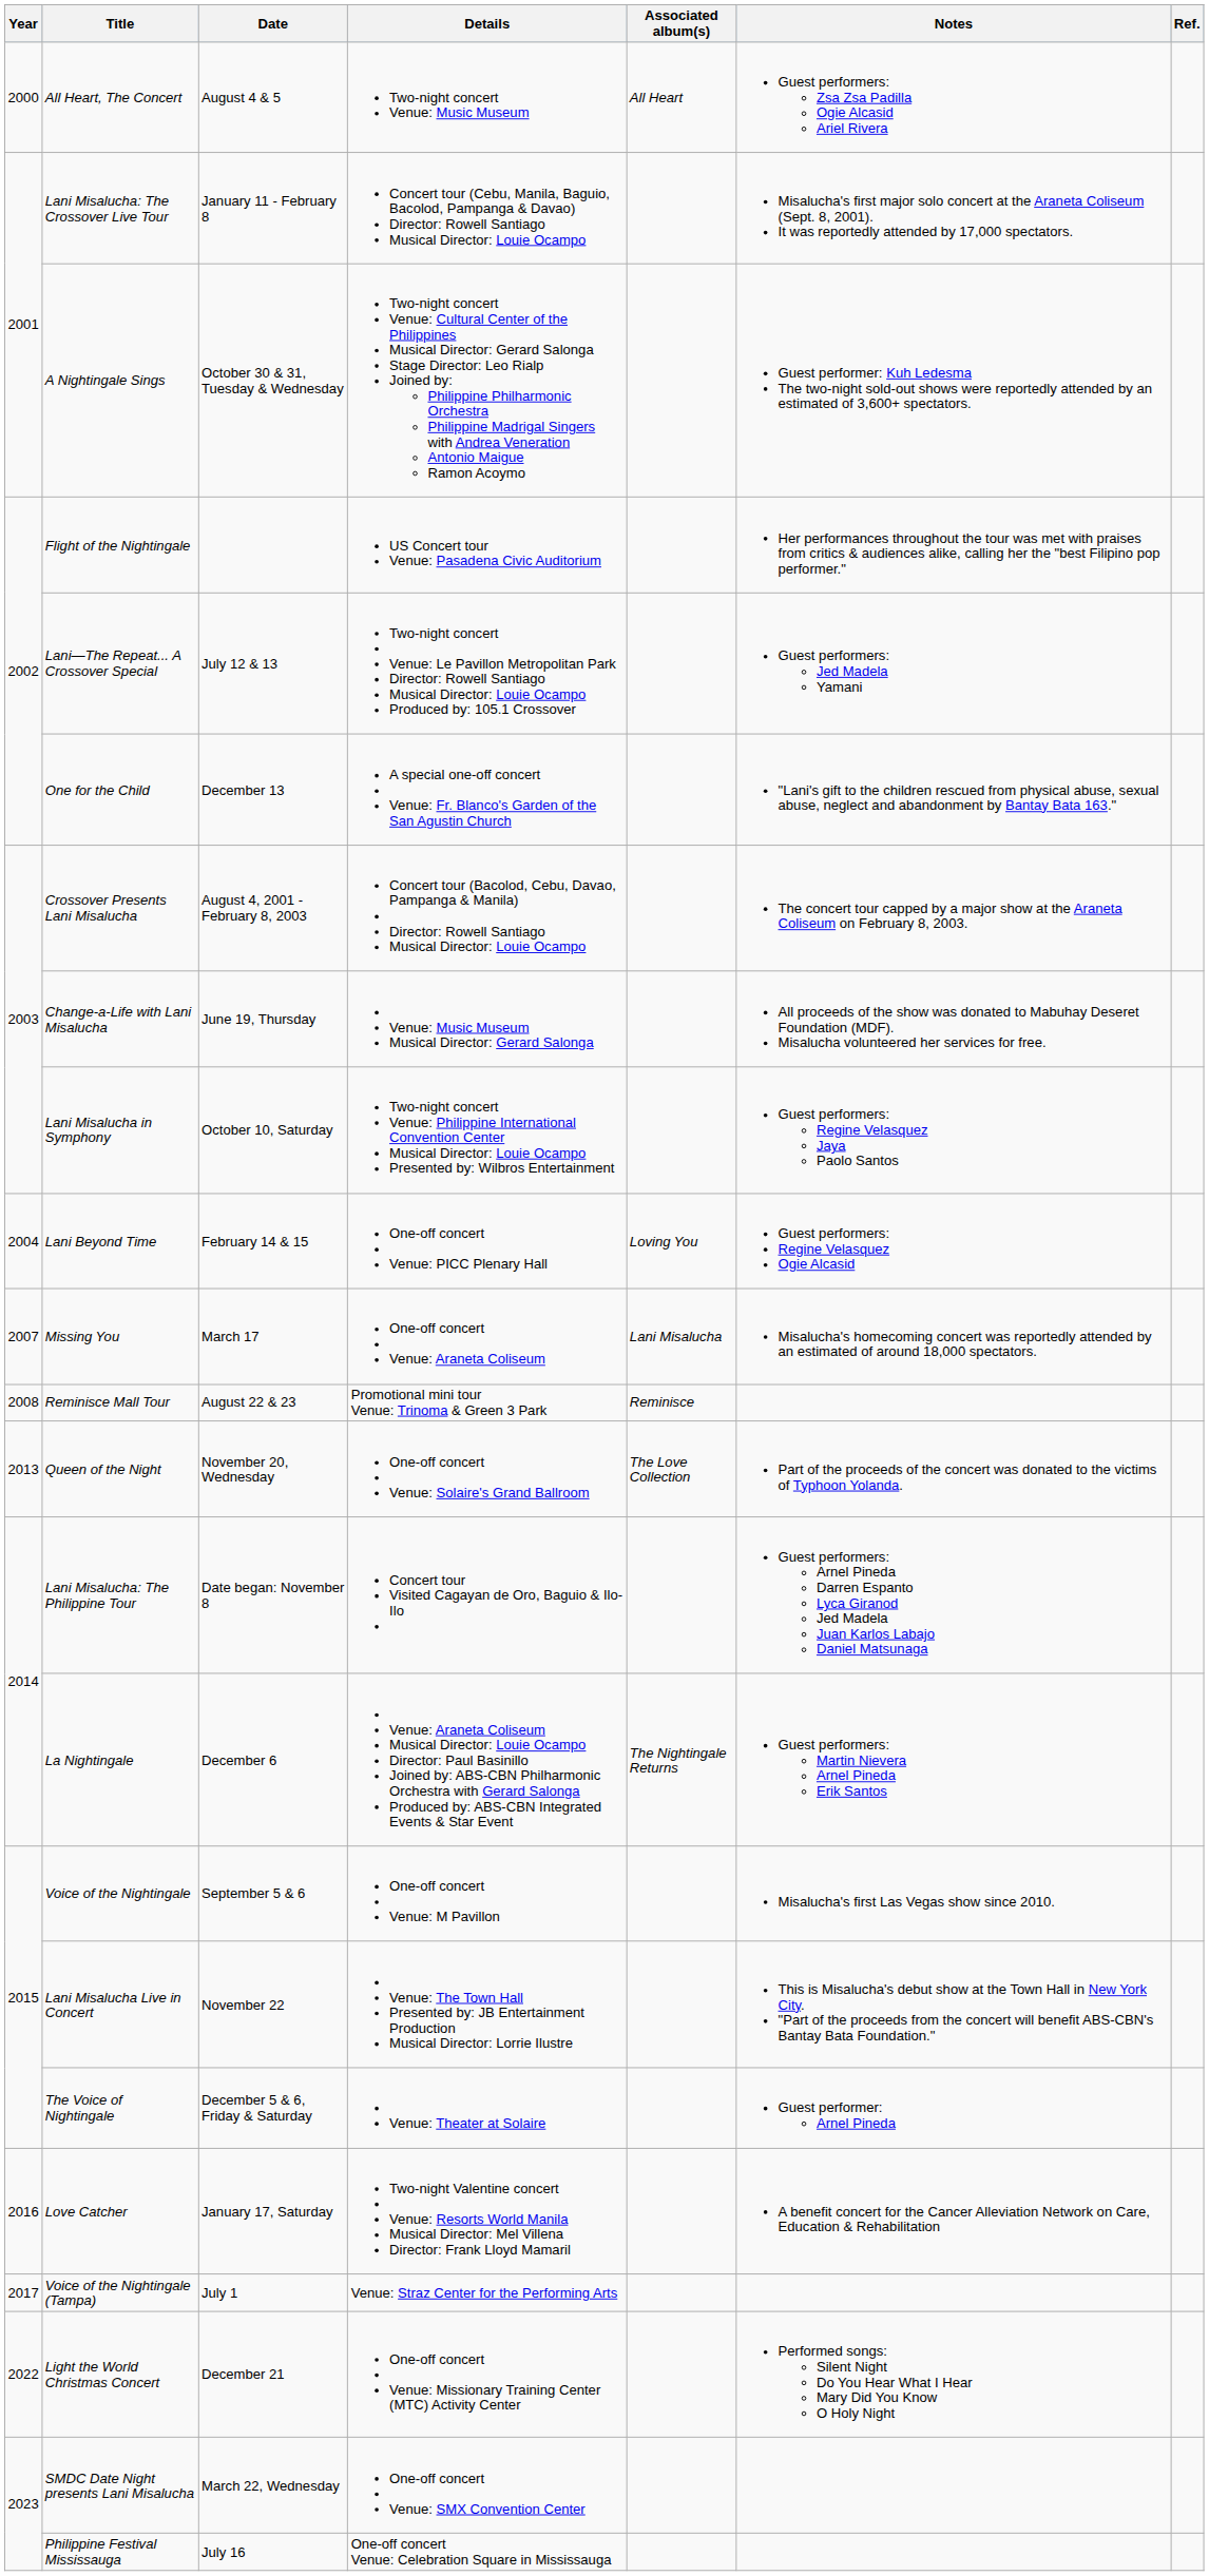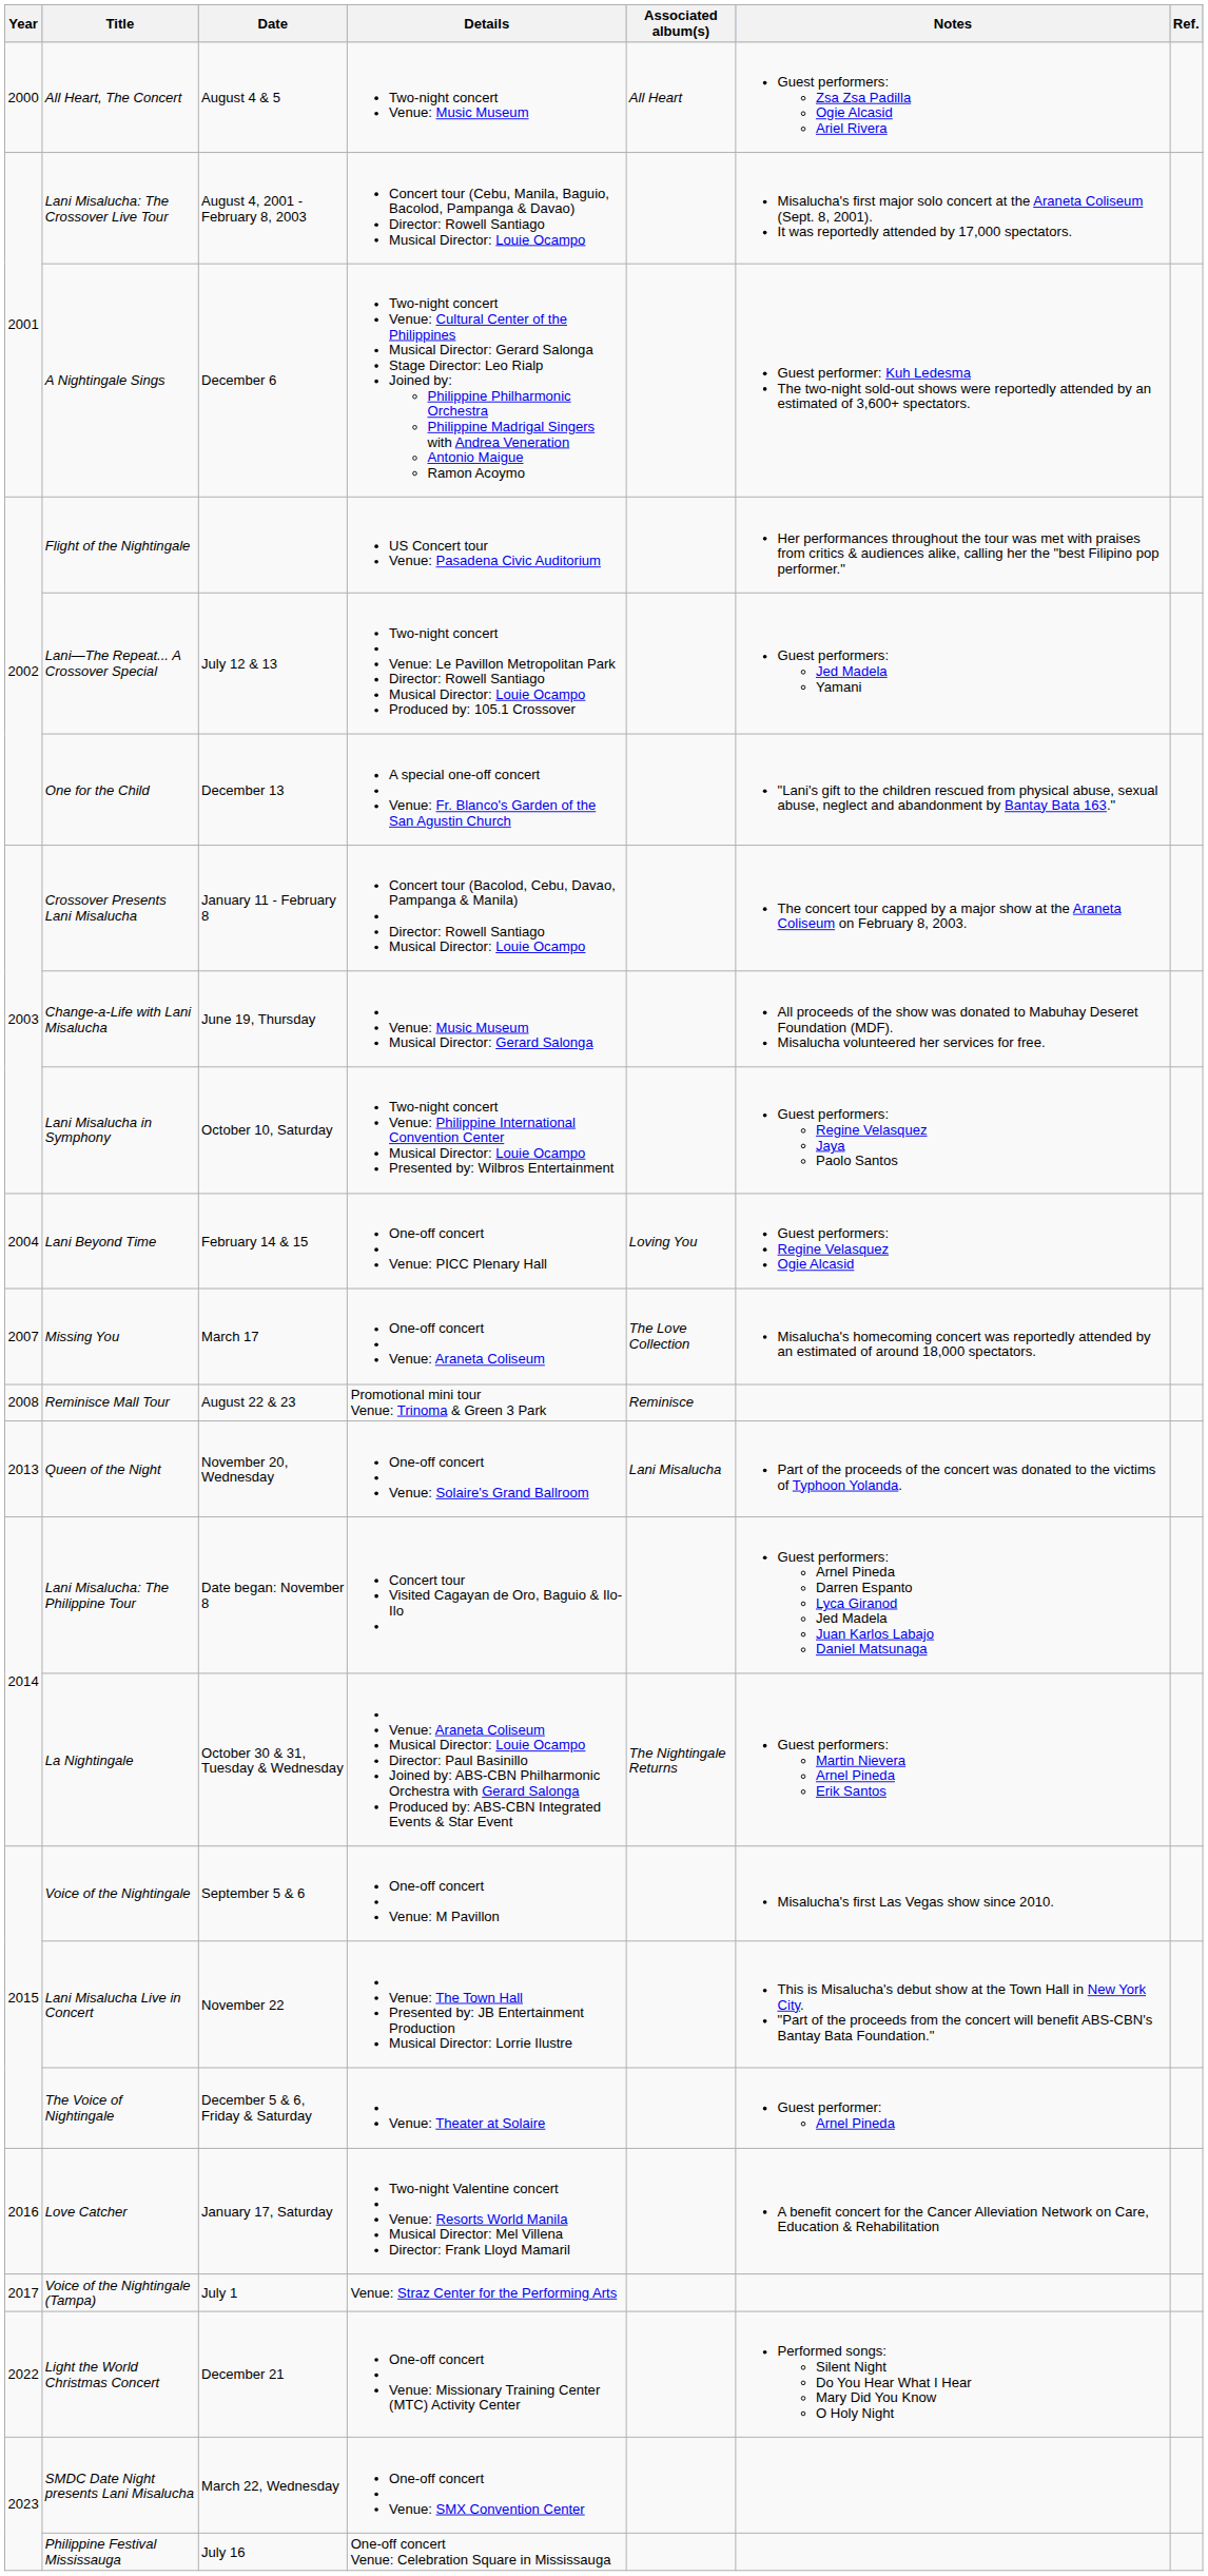 <table class="wikitable sortable" style="font-size:90%;">
 <tr style="background:#75b2dd; text-align:center;">
 <th>Year</th>
 <th>Title</th>
 <th>Date</th>
 <th>Details</th>
 <th>Associated album(s)</th>
 <th>Notes</th>
 <th>Ref.</th>
 </tr>
 <tr>
 <td>2000</td>
 <td><em>All Heart, The Concert</em></td>
 <td>August 4 & 5</td>
 <td><br><ul><li>Two-night concert</li><li>Venue: <a href='#'>Music Museum</a></li></ul></td>
 <td><em>All Heart</em></td>
 <td><br><ul><li>Guest performers:<ul><li><a href='#'>Zsa Zsa Padilla</a></li><li><a href='#'>Ogie Alcasid</a></li><li><a href='#'>Ariel Rivera</a></li></ul></li></ul></td>
 <td></td>
 </tr>
 <tr>
 <td rowspan="2">2001</td>
 <td><em>Lani Misalucha: The Crossover Live Tour</em></td>
-<td>January 11 - February 8</td>
+<td>August 4, 2001 - February 8, 2003</td>
 <td><br><ul><li>Concert tour (Cebu, Manila, Baguio, Bacolod, Pampanga & Davao)</li><li>Director: Rowell Santiago</li><li>Musical Director: <a href='#'>Louie Ocampo</a></li></ul></td>
 <td></td>
 <td><br><ul><li>Misalucha's first major solo concert at the <a href='#'>Araneta Coliseum</a> (Sept. 8, 2001).</li><li>It was reportedly attended by 17,000 spectators.</li></ul></td>
 <td></td>
 </tr>
 <tr>
 <td><em>A Nightingale Sings</em></td>
-<td>October 30 & 31, Tuesday & Wednesday</td>
+<td>December 6</td>
 <td><br><ul><li>Two-night concert</li><li>Venue: <a href='#'>Cultural Center of the Philippines</a></li><li>Musical Director: Gerard Salonga</li><li>Stage Director: Leo Rialp</li><li>Joined by:<ul><li><a href='#'>Philippine Philharmonic Orchestra</a></li><li><a href='#'>Philippine Madrigal Singers</a> with <a href='#'>Andrea Veneration</a></li><li><a href='#'>Antonio Maigue</a></li><li>Ramon Acoymo</li></ul></li></ul></td>
 <td></td>
 <td><br><ul><li>Guest performer: <a href='#'>Kuh Ledesma</a></li><li>The two-night sold-out shows were reportedly attended by an estimated of 3,600+ spectators.</li></ul></td>
 <td></td>
 </tr>
 <tr>
 <td rowspan="3">2002</td>
 <td><em>Flight of the Nightingale</em></td>
 <td></td>
 <td><br><ul><li>US Concert tour</li><li>Venue: <a href='#'>Pasadena Civic Auditorium</a></li></ul></td>
 <td></td>
 <td><br><ul><li>Her performances throughout the tour was met with praises from critics & audiences alike, calling her the "best Filipino pop performer."</li></ul></td>
 <td></td>
 </tr>
 <tr>
 <td><em>Lani—The Repeat... A Crossover Special</em></td>
 <td>July 12 & 13</td>
 <td><br><ul><li>Two-night concert</li><li></li><li>Venue: Le Pavillon Metropolitan Park</li><li>Director: Rowell Santiago</li><li>Musical Director: <a href='#'>Louie Ocampo</a></li><li>Produced by: 105.1 Crossover</li></ul></td>
 <td></td>
 <td><br><ul><li>Guest performers:<ul><li><a href='#'>Jed Madela</a></li><li>Yamani</li></ul></li></ul></td>
 <td></td>
 </tr>
 <tr>
 <td><em>One for the Child</em></td>
 <td>December 13</td>
 <td><br><ul><li>A special one-off concert</li><li></li><li>Venue: <a href='#'>Fr. Blanco's Garden of the San Agustin Church</a></li></ul></td>
 <td></td>
 <td><br><ul><li>"Lani's gift to the children rescued from physical abuse, sexual abuse, neglect and abandonment by <a href='#'>Bantay Bata 163</a>."</li></ul></td>
 <td></td>
 </tr>
 <tr>
 <td rowspan="3">2003</td>
 <td><em>Crossover Presents Lani Misalucha</em></td>
-<td>August 4, 2001 - February 8, 2003</td>
+<td>January 11 - February 8</td>
 <td><br><ul><li>Concert tour (Bacolod, Cebu, Davao, Pampanga & Manila)</li><li></li><li>Director: Rowell Santiago</li><li>Musical Director: <a href='#'>Louie Ocampo</a></li></ul></td>
 <td></td>
 <td><br><ul><li>The concert tour capped by a major show at the <a href='#'>Araneta Coliseum</a> on February 8, 2003.</li></ul></td>
 <td></td>
 </tr>
 <tr>
 <td><em>Change-a-Life with Lani Misalucha</em></td>
 <td>June 19, Thursday</td>
 <td><br><ul><li></li><li>Venue: <a href='#'>Music Museum</a></li><li>Musical Director: <a href='#'>Gerard Salonga</a></li></ul></td>
 <td></td>
 <td><br><ul><li>All proceeds of the show was donated to Mabuhay Deseret Foundation (MDF).</li><li>Misalucha volunteered her services for free.</li></ul></td>
 <td></td>
 </tr>
 <tr>
 <td><em>Lani Misalucha in Symphony</em></td>
 <td>October 10, Saturday</td>
 <td><br><ul><li>Two-night concert</li><li>Venue: <a href='#'>Philippine International Convention Center</a></li><li>Musical Director: <a href='#'>Louie Ocampo</a></li><li>Presented by: Wilbros Entertainment</li></ul></td>
 <td></td>
 <td><br><ul><li>Guest performers:<ul><li><a href='#'>Regine Velasquez</a></li><li><a href='#'>Jaya</a></li><li>Paolo Santos</li></ul></li></ul></td>
 <td></td>
 </tr>
 <tr>
 <td>2004</td>
 <td><em>Lani Beyond Time</em></td>
 <td>February 14 & 15</td>
 <td><br><ul><li>One-off concert</li><li></li><li>Venue: PICC Plenary Hall</li></ul></td>
 <td><em>Loving You</em></td>
 <td><br><ul><li>Guest performers:</li><li><a href='#'>Regine Velasquez</a></li><li><a href='#'>Ogie Alcasid</a></li></ul></td>
 <td></td>
 </tr>
 <tr>
 <td>2007</td>
 <td><em>Missing You</em></td>
 <td>March 17</td>
 <td><br><ul><li>One-off concert</li><li></li><li>Venue: <a href='#'>Araneta Coliseum</a></li></ul></td>
-<td><em>Lani Misalucha</em></td>
+<td><em>The Love Collection</em></td>
 <td><br><ul><li>Misalucha's homecoming concert was reportedly attended by an estimated of around 18,000 spectators.</li></ul></td>
 <td></td>
 </tr>
 <tr>
 <td>2008</td>
 <td><em>Reminisce Mall Tour</em></td>
 <td>August 22 & 23</td>
 <td>Promotional mini tour<br>Venue: <a href='#'>Trinoma</a> & Green 3 Park</td>
 <td><em>Reminisce</em></td>
 <td></td>
 <td></td>
 </tr>
 <tr>
 <td>2013</td>
 <td><em>Queen of the Night</em></td>
 <td>November 20, Wednesday</td>
 <td><br><ul><li>One-off concert</li><li></li><li>Venue: <a href='#'>Solaire's Grand Ballroom</a></li></ul></td>
-<td><em>The Love Collection</em></td>
+<td><em>Lani Misalucha</em></td>
 <td><br><ul><li>Part of the proceeds of the concert was donated to the victims of <a href='#'>Typhoon Yolanda</a>.</li></ul></td>
 <td></td>
 </tr>
 <tr>
 <td rowspan="2">2014</td>
 <td><em>Lani Misalucha: The Philippine Tour</em></td>
 <td>Date began: November 8</td>
 <td><br><ul><li>Concert tour</li><li>Visited Cagayan de Oro, Baguio & Ilo-Ilo</li><li></li></ul></td>
 <td></td>
 <td><br><ul><li>Guest performers:<ul><li>Arnel Pineda</li><li>Darren Espanto</li><li><a href='#'>Lyca Giranod</a></li><li>Jed Madela</li><li><a href='#'>Juan Karlos Labajo</a></li><li><a href='#'>Daniel Matsunaga</a></li></ul></li></ul></td>
 <td></td>
 </tr>
 <tr>
 <td><em>La Nightingale</em></td>
-<td>December 6</td>
+<td>October 30 & 31, Tuesday & Wednesday</td>
 <td><br><ul><li></li><li>Venue: <a href='#'>Araneta Coliseum</a></li><li>Musical Director: <a href='#'>Louie Ocampo</a></li><li>Director: Paul Basinillo</li><li>Joined by: ABS-CBN Philharmonic Orchestra with <a href='#'>Gerard Salonga</a></li><li>Produced by: ABS-CBN Integrated Events & Star Event</li></ul></td>
 <td><em>The Nightingale Returns</em></td>
 <td><br><ul><li>Guest performers:<ul><li><a href='#'>Martin Nievera</a></li><li><a href='#'>Arnel Pineda</a></li><li><a href='#'>Erik Santos</a></li></ul></li></ul></td>
 <td></td>
 </tr>
 <tr>
 <td rowspan="3">2015</td>
 <td><em>Voice of the Nightingale</em></td>
 <td>September 5 & 6</td>
 <td><br><ul><li>One-off concert</li><li></li><li>Venue: M Pavillon</li></ul></td>
 <td></td>
 <td><br><ul><li>Misalucha's first Las Vegas show since 2010.</li></ul></td>
 <td></td>
 </tr>
 <tr>
 <td><em>Lani Misalucha Live in Concert</em></td>
 <td>November 22</td>
 <td><br><ul><li></li><li>Venue: <a href='#'>The Town Hall</a></li><li>Presented by: JB Entertainment Production</li><li>Musical Director: Lorrie Ilustre</li></ul></td>
 <td></td>
 <td><br><ul><li>This is Misalucha's debut show at the Town Hall in <a href='#'>New York City</a>.</li><li>"Part of the proceeds from the concert will benefit ABS-CBN's Bantay Bata Foundation."</li></ul></td>
 <td></td>
 </tr>
 <tr>
 <td><em>The Voice of Nightingale</em></td>
 <td>December 5 & 6, Friday & Saturday</td>
 <td><br><ul><li></li><li>Venue: <a href='#'>Theater at Solaire</a></li></ul></td>
 <td></td>
 <td><br><ul><li>Guest performer:<ul><li><a href='#'>Arnel Pineda</a></li></ul></li></ul></td>
 <td></td>
 </tr>
 <tr>
 <td>2016</td>
 <td><em>Love Catcher</em></td>
 <td>January 17, Saturday</td>
 <td><br><ul><li>Two-night Valentine concert</li><li></li><li>Venue: <a href='#'>Resorts World Manila</a></li><li>Musical Director: Mel Villena</li><li>Director: Frank Lloyd Mamaril</li></ul></td>
 <td></td>
 <td><br><ul><li>A benefit concert for the Cancer Alleviation Network on Care, Education & Rehabilitation</li></ul></td>
 <td></td>
 </tr>
 <tr>
 <td>2017</td>
 <td><em>Voice of the Nightingale (Tampa)</em></td>
 <td>July 1</td>
 <td>Venue: <a href='#'>Straz Center for the Performing Arts</a></td>
 <td></td>
 <td></td>
 <td></td>
 </tr>
 <tr>
 <td>2022</td>
 <td><em>Light the World Christmas Concert</em></td>
 <td>December 21</td>
 <td><br><ul><li>One-off concert</li><li></li><li>Venue: Missionary Training Center (MTC) Activity Center</li></ul></td>
 <td></td>
 <td><br><ul><li>Performed songs:<ul><li>Silent Night</li><li>Do You Hear What I Hear</li><li>Mary Did You Know</li><li>O Holy Night</li></ul></li></ul></td>
 <td></td>
 </tr>
 <tr>
 <td rowspan="2">2023</td>
 <td><em>SMDC Date Night presents Lani Misalucha</em></td>
 <td>March 22, Wednesday</td>
 <td><br><ul><li>One-off concert</li><li></li><li>Venue: <a href='#'>SMX Convention Center</a></li></ul></td>
 <td></td>
 <td></td>
 <td></td>
 </tr>
 <tr>
 <td><em>Philippine Festival Mississauga</em></td>
 <td>July 16</td>
 <td>One-off concert<br>Venue: Celebration Square in Mississauga</td>
 <td></td>
 <td></td>
 <td></td>
 </tr>
 </table>
